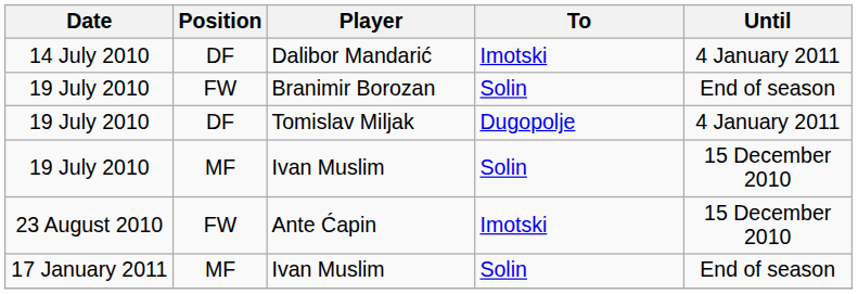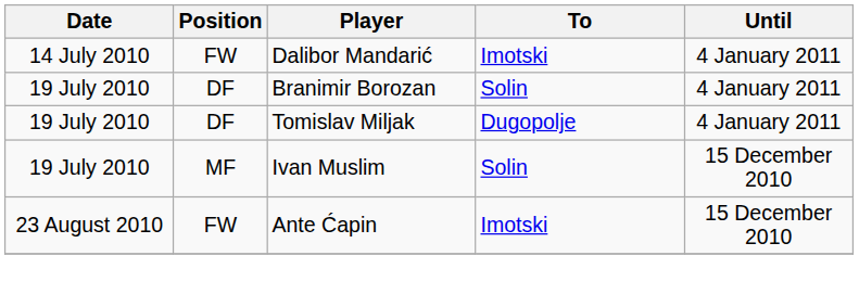 <table class="wikitable" style="text-align: center;">
 <tr>
 <th width=120>Date</th>
 <th width=60>Position</th>
 <th width=150>Player</th>
 <th width=150>To</th>
 <th width=120>Until</th>
 </tr>
 <tr>
 <td>14 July 2010</td>
-<td>DF</td>
+<td>FW</td>
 <td style="text-align:left;"> Dalibor Mandarić</td>
 <td style="text-align:left;"><a href='#'>Imotski</a></td>
 <td>4 January 2011</td>
 </tr>
 <tr>
 <td>19 July 2010</td>
-<td>FW</td>
+<td>DF</td>
 <td style="text-align:left;"> Branimir Borozan</td>
 <td style="text-align:left;"><a href='#'>Solin</a></td>
-<td>End of season</td>
+<td>4 January 2011</td>
 </tr>
 <tr>
 <td>19 July 2010</td>
 <td>DF</td>
 <td style="text-align:left;"> Tomislav Miljak</td>
 <td style="text-align:left;"><a href='#'>Dugopolje</a></td>
 <td>4 January 2011</td>
 </tr>
 <tr>
 <td>19 July 2010</td>
 <td>MF</td>
 <td style="text-align:left;"> Ivan Muslim</td>
 <td style="text-align:left;"><a href='#'>Solin</a></td>
 <td>15 December 2010</td>
 </tr>
 <tr>
 <td>23 August 2010</td>
 <td>FW</td>
 <td style="text-align:left;"> Ante Ćapin</td>
 <td style="text-align:left;"><a href='#'>Imotski</a></td>
 <td>15 December 2010</td>
 </tr>
 <tr>
-<td>17 January 2011</td>
-<td>MF</td>
-<td style="text-align:left;"> Ivan Muslim</td>
-<td style="text-align:left;"><a href='#'>Solin</a></td>
-<td>End of season</td>
-</tr>
-<tr>
 </tr>
 </table>
